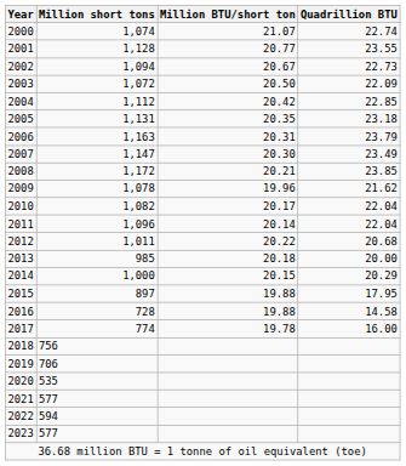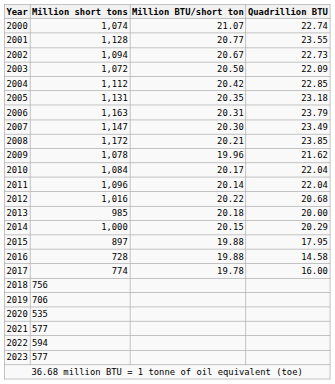 <table class="wikitable">
 <tr>
 <th>Year</th>
 <th>Million short tons</th>
 <th>Million BTU/short ton</th>
 <th>Quadrillion BTU</th>
 </tr>
 <tr>
 <td align="left">2000</td>
 <td align=" right">1,074</td>
 <td align=right>21.07</td>
 <td align=right>22.74</td>
 </tr>
 <tr>
 <td align="left">2001</td>
 <td align=" right">1,128</td>
 <td align=right>20.77</td>
 <td align=right>23.55</td>
 </tr>
 <tr>
 <td align="left">2002</td>
 <td align=" right">1,094</td>
 <td align=right>20.67</td>
 <td align=right>22.73</td>
 </tr>
 <tr>
 <td align="left">2003</td>
 <td align=" right">1,072</td>
 <td align=right>20.50</td>
 <td align=right>22.09</td>
 </tr>
 <tr>
 <td align="left">2004</td>
 <td align=" right">1,112</td>
 <td align=right>20.42</td>
 <td align=right>22.85</td>
 </tr>
 <tr>
 <td align="left">2005</td>
 <td align=" right">1,131</td>
 <td align=right>20.35</td>
 <td align=right>23.18</td>
 </tr>
 <tr>
 <td align="left">2006</td>
 <td align=" right">1,163</td>
 <td align=right>20.31</td>
 <td align=right>23.79</td>
 </tr>
 <tr>
 <td align="left">2007</td>
 <td align=" right">1,147</td>
 <td align=right>20.30</td>
 <td align=right>23.49</td>
 </tr>
 <tr>
 <td align="left">2008</td>
 <td align=" right">1,172</td>
 <td align=right>20.21</td>
 <td align=right>23.85</td>
 </tr>
 <tr>
 <td align="left">2009</td>
 <td align=" right">1,078</td>
 <td align=right>19.96</td>
 <td align=right>21.62</td>
 </tr>
 <tr>
 <td align="left">2010</td>
-<td align=" right">1,082</td>
+<td align=" right">1,084</td>
 <td align=right>20.17</td>
 <td align=right>22.04</td>
 </tr>
 <tr>
 <td align="left">2011</td>
 <td align=" right">1,096</td>
 <td align=right>20.14</td>
 <td align=right>22.04</td>
 </tr>
 <tr>
 <td align="left">2012</td>
-<td align=" right">1,011</td>
+<td align=" right">1,016</td>
 <td align=right>20.22</td>
 <td align=right>20.68</td>
 </tr>
 <tr>
 <td align="left">2013</td>
 <td align=" right">985</td>
 <td align=right>20.18</td>
 <td align=right>20.00</td>
 </tr>
 <tr>
 <td align="left">2014</td>
 <td align=" right">1,000</td>
 <td align=right>20.15</td>
 <td align=right>20.29</td>
 </tr>
 <tr>
 <td align="left">2015</td>
 <td align=" right">897</td>
 <td align=right>19.88</td>
 <td align=right>17.95</td>
 </tr>
 <tr>
 <td align="left">2016</td>
 <td align=" right">728</td>
 <td align=right>19.88</td>
 <td align=right>14.58</td>
 </tr>
 <tr>
 <td align="left">2017</td>
 <td align=" right">774</td>
 <td align=right>19.78</td>
 <td align=right>16.00</td>
 </tr>
 <tr>
 <td>2018</td>
 <td>756</td>
 <td></td>
 <td></td>
 </tr>
 <tr>
 <td>2019</td>
 <td>706</td>
 <td></td>
 <td></td>
 </tr>
 <tr>
 <td>2020</td>
 <td>535</td>
 <td></td>
 <td></td>
 </tr>
 <tr>
 <td>2021</td>
 <td>577</td>
 <td></td>
 <td></td>
 </tr>
 <tr>
 <td>2022</td>
 <td>594</td>
 <td></td>
 <td></td>
 </tr>
 <tr>
 <td>2023</td>
 <td>577</td>
 <td></td>
 <td></td>
 </tr>
 <tr>
 <td align="center" colspan=4>36.68 million BTU = 1 tonne of oil equivalent (toe)</td>
 </tr>
 </table>
